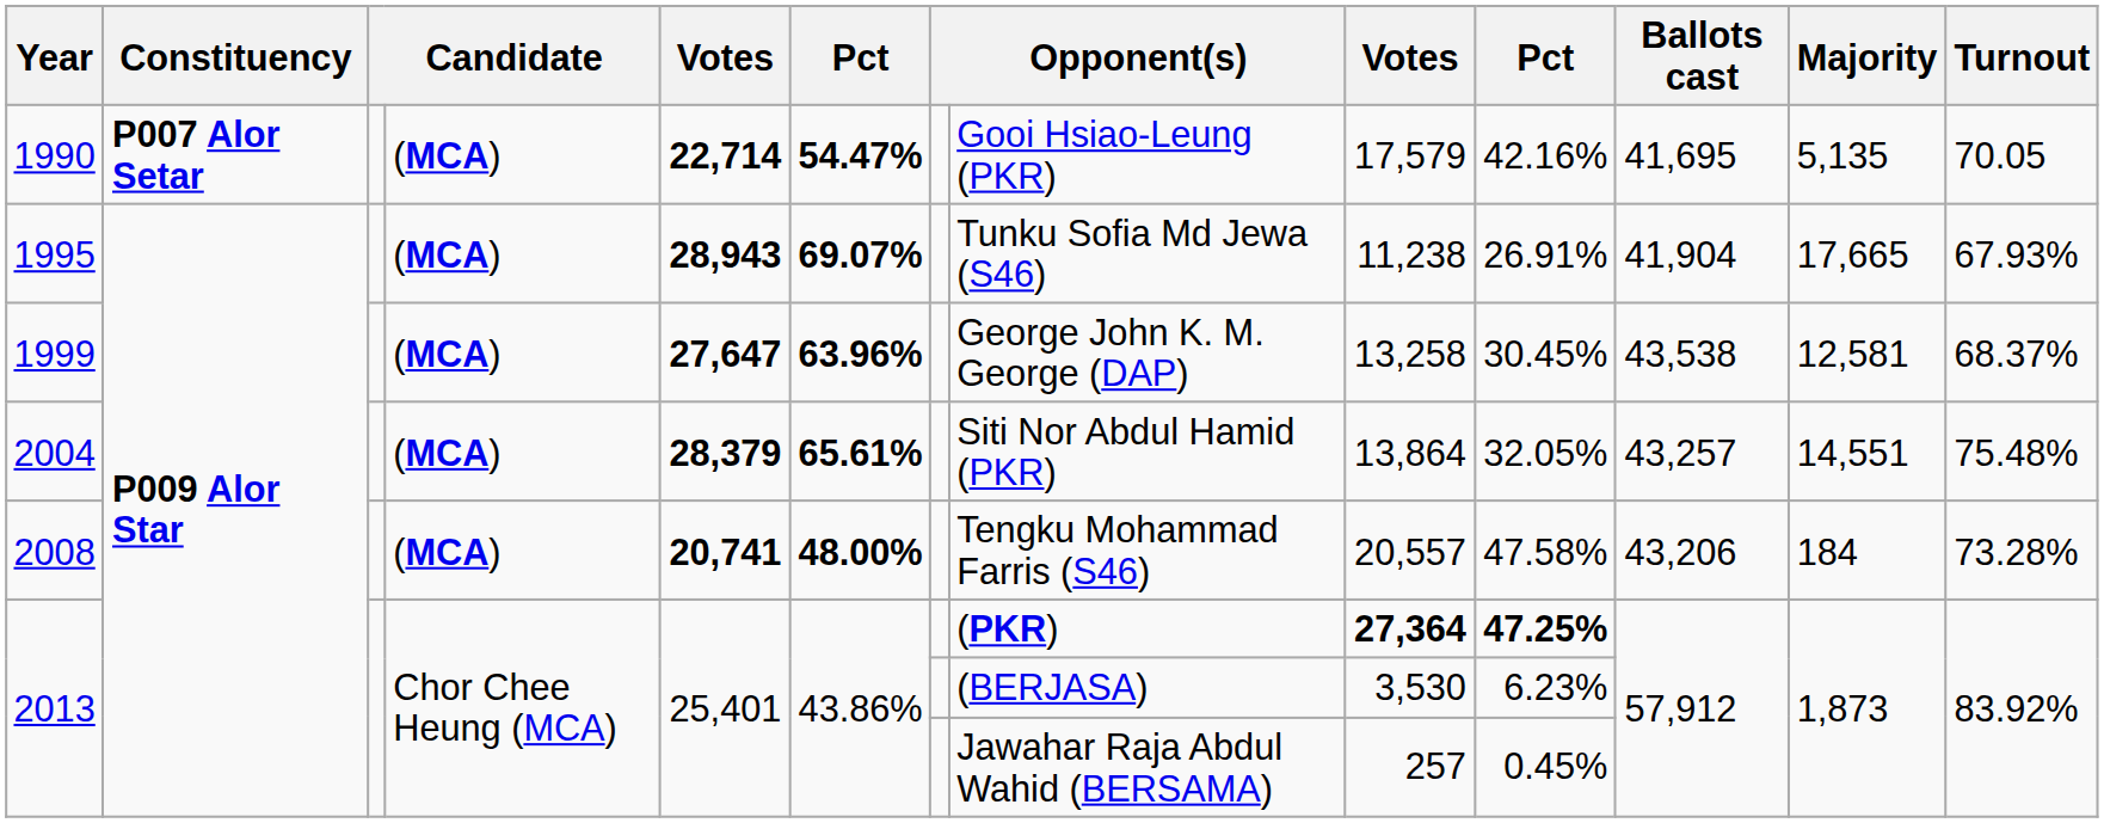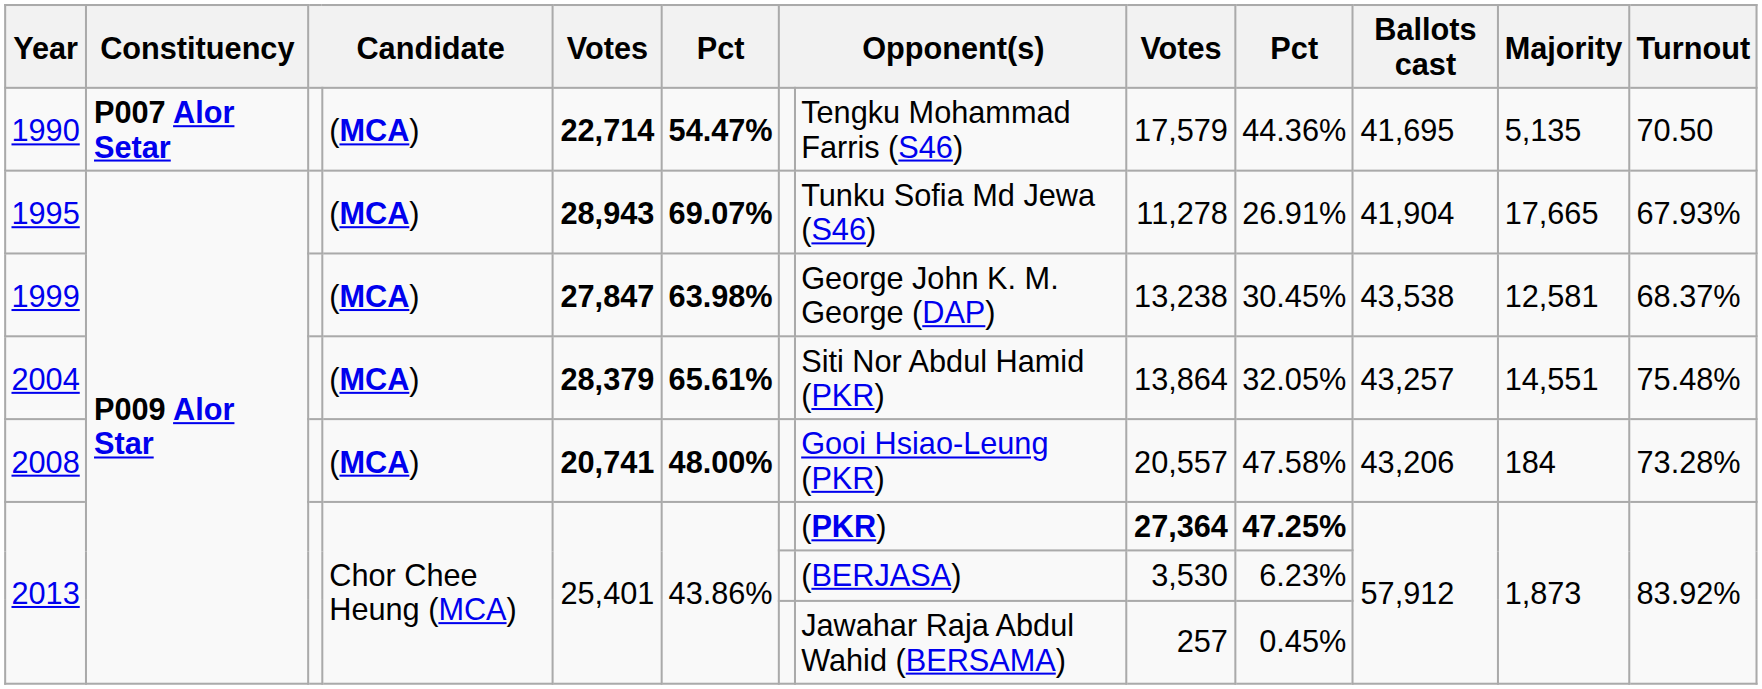 <table class="wikitable" style="margin:0.5em ; font-size:95%">
 <tr>
 <th>Year</th>
 <th>Constituency</th>
 <th colspan=2>Candidate</th>
 <th>Votes</th>
 <th>Pct</th>
 <th colspan=2>Opponent(s)</th>
 <th>Votes</th>
 <th>Pct</th>
 <th>Ballots cast</th>
 <th>Majority</th>
 <th>Turnout</th>
 </tr>
 <tr>
 <td><a href='#'>1990</a></td>
 <td><strong>P007 <a href='#'>Alor Setar</a></strong></td>
 <td></td>
 <td> (<a href='#'><strong>MCA</strong></a>)</td>
 <td align="right"><strong>22,714</strong></td>
 <td><strong>54.47%</strong></td>
 <td></td>
-<td><a href='#'>Gooi Hsiao-Leung</a> (<a href='#'>PKR</a>)</td>
+<td>Tengku Mohammad Farris (<a href='#'>S46</a>)</td>
 <td align="right">17,579</td>
-<td>42.16%</td>
+<td>44.36%</td>
 <td>41,695</td>
 <td>5,135</td>
-<td>70.05</td>
+<td>70.50</td>
 </tr>
 <tr>
 <td><a href='#'>1995</a></td>
 <td rowspan=7><strong>P009 <a href='#'>Alor Star</a></strong></td>
 <td></td>
 <td> (<a href='#'><strong>MCA</strong></a>)</td>
 <td align="right"><strong>28,943</strong></td>
 <td><strong>69.07%</strong></td>
 <td></td>
 <td>Tunku Sofia Md Jewa (<a href='#'>S46</a>)</td>
-<td align="right">11,238</td>
+<td align="right">11,278</td>
 <td>26.91%</td>
 <td>41,904</td>
 <td>17,665</td>
 <td>67.93%</td>
 </tr>
 <tr>
 <td><a href='#'>1999</a></td>
 <td></td>
 <td> (<a href='#'><strong>MCA</strong></a>)</td>
-<td align="right"><strong>27,647</strong></td>
-<td><strong>63.96%</strong></td>
+<td align="right"><strong>27,847</strong></td>
+<td><strong>63.98%</strong></td>
 <td></td>
 <td>George John K. M. George (<a href='#'>DAP</a>)</td>
-<td align="right">13,258</td>
+<td align="right">13,238</td>
 <td>30.45%</td>
 <td>43,538</td>
 <td>12,581</td>
 <td>68.37%</td>
 </tr>
 <tr>
 <td><a href='#'>2004</a></td>
 <td></td>
 <td> (<a href='#'><strong>MCA</strong></a>)</td>
 <td align="right"><strong>28,379</strong></td>
 <td><strong>65.61%</strong></td>
 <td></td>
 <td>Siti Nor Abdul Hamid (<a href='#'>PKR</a>)</td>
 <td align="right">13,864</td>
 <td>32.05%</td>
 <td>43,257</td>
 <td>14,551</td>
 <td>75.48%</td>
 </tr>
 <tr>
 <td><a href='#'>2008</a></td>
 <td></td>
 <td> (<a href='#'><strong>MCA</strong></a>)</td>
 <td align="right"><strong>20,741</strong></td>
 <td><strong>48.00%</strong></td>
 <td></td>
-<td>Tengku Mohammad Farris (<a href='#'>S46</a>)</td>
+<td><a href='#'>Gooi Hsiao-Leung</a> (<a href='#'>PKR</a>)</td>
 <td align="right">20,557</td>
 <td>47.58%</td>
 <td>43,206</td>
 <td>184</td>
 <td>73.28%</td>
 </tr>
 <tr>
 <td rowspan=3><a href='#'>2013</a></td>
 <td rowspan=3 ></td>
 <td rowspan=3>Chor Chee Heung (<a href='#'>MCA</a>)</td>
 <td rowspan=3 align="right">25,401</td>
 <td rowspan=3>43.86%</td>
 <td></td>
 <td> (<a href='#'><strong>PKR</strong></a>)</td>
 <td align="right"><strong>27,364</strong></td>
 <td><strong>47.25%</strong></td>
 <td rowspan=3>57,912</td>
 <td rowspan=3>1,873</td>
 <td rowspan=3>83.92%</td>
 </tr>
 <tr>
 <td></td>
 <td> (<a href='#'>BERJASA</a>)</td>
 <td align="right">3,530</td>
 <td align=right>6.23%</td>
 </tr>
 <tr>
 <td></td>
 <td>Jawahar Raja Abdul Wahid (<a href='#'>BERSAMA</a>)</td>
 <td align="right">257</td>
 <td align=right>0.45%</td>
 </tr>
 </table>
